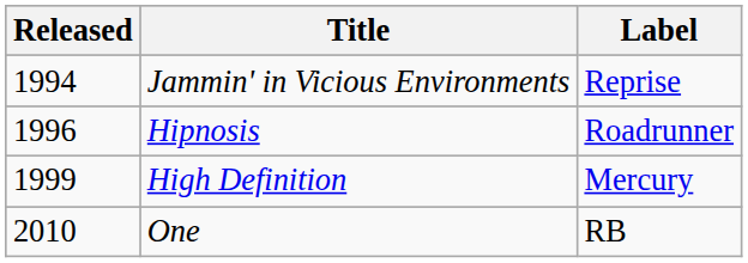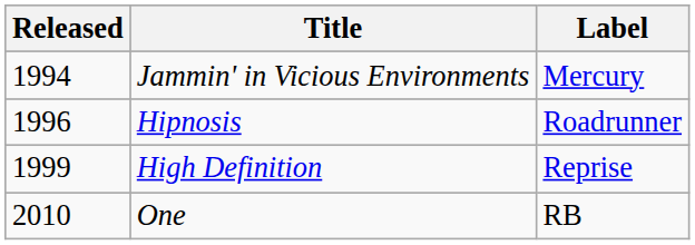 <table class="wikitable">
 <tr>
 <th>Released</th>
 <th>Title</th>
 <th>Label</th>
 </tr>
 <tr>
 <td>1994</td>
 <td><em>Jammin' in Vicious Environments</em></td>
-<td><a href='#'>Reprise</a></td>
+<td><a href='#'>Mercury</a></td>
 </tr>
 <tr>
 <td>1996</td>
 <td><em><a href='#'>Hipnosis</a></em></td>
 <td><a href='#'>Roadrunner</a></td>
 </tr>
 <tr>
 <td>1999</td>
 <td><em><a href='#'>High Definition</a></em></td>
-<td><a href='#'>Mercury</a></td>
+<td><a href='#'>Reprise</a></td>
 </tr>
 <tr>
 <td>2010</td>
 <td><em>One</em></td>
 <td>RB</td>
 </tr>
 </table>
